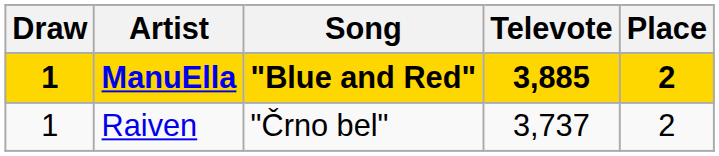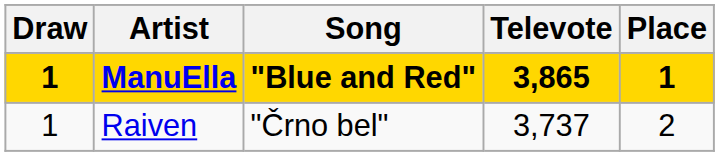 <table class="sortable wikitable" style="margin: 1em auto 1em auto; text-align:center">
 <tr>
 <th>Draw</th>
 <th>Artist</th>
 <th>Song</th>
 <th>Televote</th>
 <th>Place</th>
 </tr>
 <tr style="font-weight:bold;background:gold;">
 <td>1</td>
 <td align="left"><a href='#'>ManuElla</a></td>
 <td align="left">"Blue and Red"</td>
-<td>3,885</td>
-<td>2</td>
+<td>3,865</td>
+<td>1</td>
 </tr>
 <tr>
 <td>1</td>
 <td align="left"><a href='#'>Raiven</a></td>
 <td align="left">"Črno bel"</td>
 <td>3,737</td>
 <td>2</td>
 </tr>
 </table>
